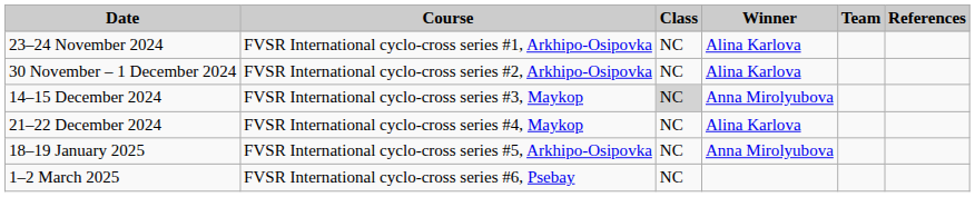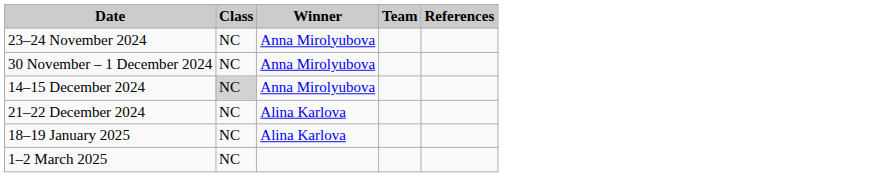 <table class="wikitable sortable alternance ">
 <tr>
 <th scope="col" style="background-color:#CCCCCC;">Date</th>
-<th scope="col" style="background-color:#CCCCCC;">Course</th>
 <th scope="col" style="background-color:#CCCCCC;">Class</th>
 <th scope="col" style="background-color:#CCCCCC;">Winner</th>
 <th scope="col" style="background-color:#CCCCCC;">Team</th>
 <th scope="col" style="background-color:#CCCCCC;">References</th>
 </tr>
 <tr>
 <td>23–24 November 2024</td>
-<td> FVSR International cyclo-cross series #1, <a href='#'>Arkhipo-Osipovka</a></td>
 <td>NC</td>
-<td> <a href='#'>Alina Karlova</a></td>
+<td> <a href='#'>Anna Mirolyubova</a></td>
 <td></td>
 <td></td>
 </tr>
 <tr>
 <td>30 November – 1 December 2024</td>
-<td> FVSR International cyclo-cross series #2, <a href='#'>Arkhipo-Osipovka</a></td>
 <td>NC</td>
-<td> <a href='#'>Alina Karlova</a></td>
+<td> <a href='#'>Anna Mirolyubova</a></td>
 <td></td>
 <td></td>
 </tr>
 <tr>
 <td>14–15 December 2024</td>
-<td> FVSR International cyclo-cross series #3, <a href='#'>Maykop</a></td>
 <td style="background: lightgrey;">NC</td>
 <td> <a href='#'>Anna Mirolyubova</a></td>
 <td></td>
 <td></td>
 </tr>
 <tr>
 <td>21–22 December 2024</td>
-<td> FVSR International cyclo-cross series #4, <a href='#'>Maykop</a></td>
 <td>NC</td>
 <td> <a href='#'>Alina Karlova</a></td>
 <td></td>
 <td></td>
 </tr>
 <tr>
 <td>18–19 January 2025</td>
-<td> FVSR International cyclo-cross series #5, <a href='#'>Arkhipo-Osipovka</a></td>
 <td>NC</td>
-<td> <a href='#'>Anna Mirolyubova</a></td>
+<td> <a href='#'>Alina Karlova</a></td>
 <td></td>
 <td></td>
 </tr>
 <tr>
 <td>1–2 March 2025</td>
-<td> FVSR International cyclo-cross series #6, <a href='#'>Psebay</a></td>
 <td>NC</td>
 <td></td>
 <td></td>
 <td></td>
 </tr>
 </table>
